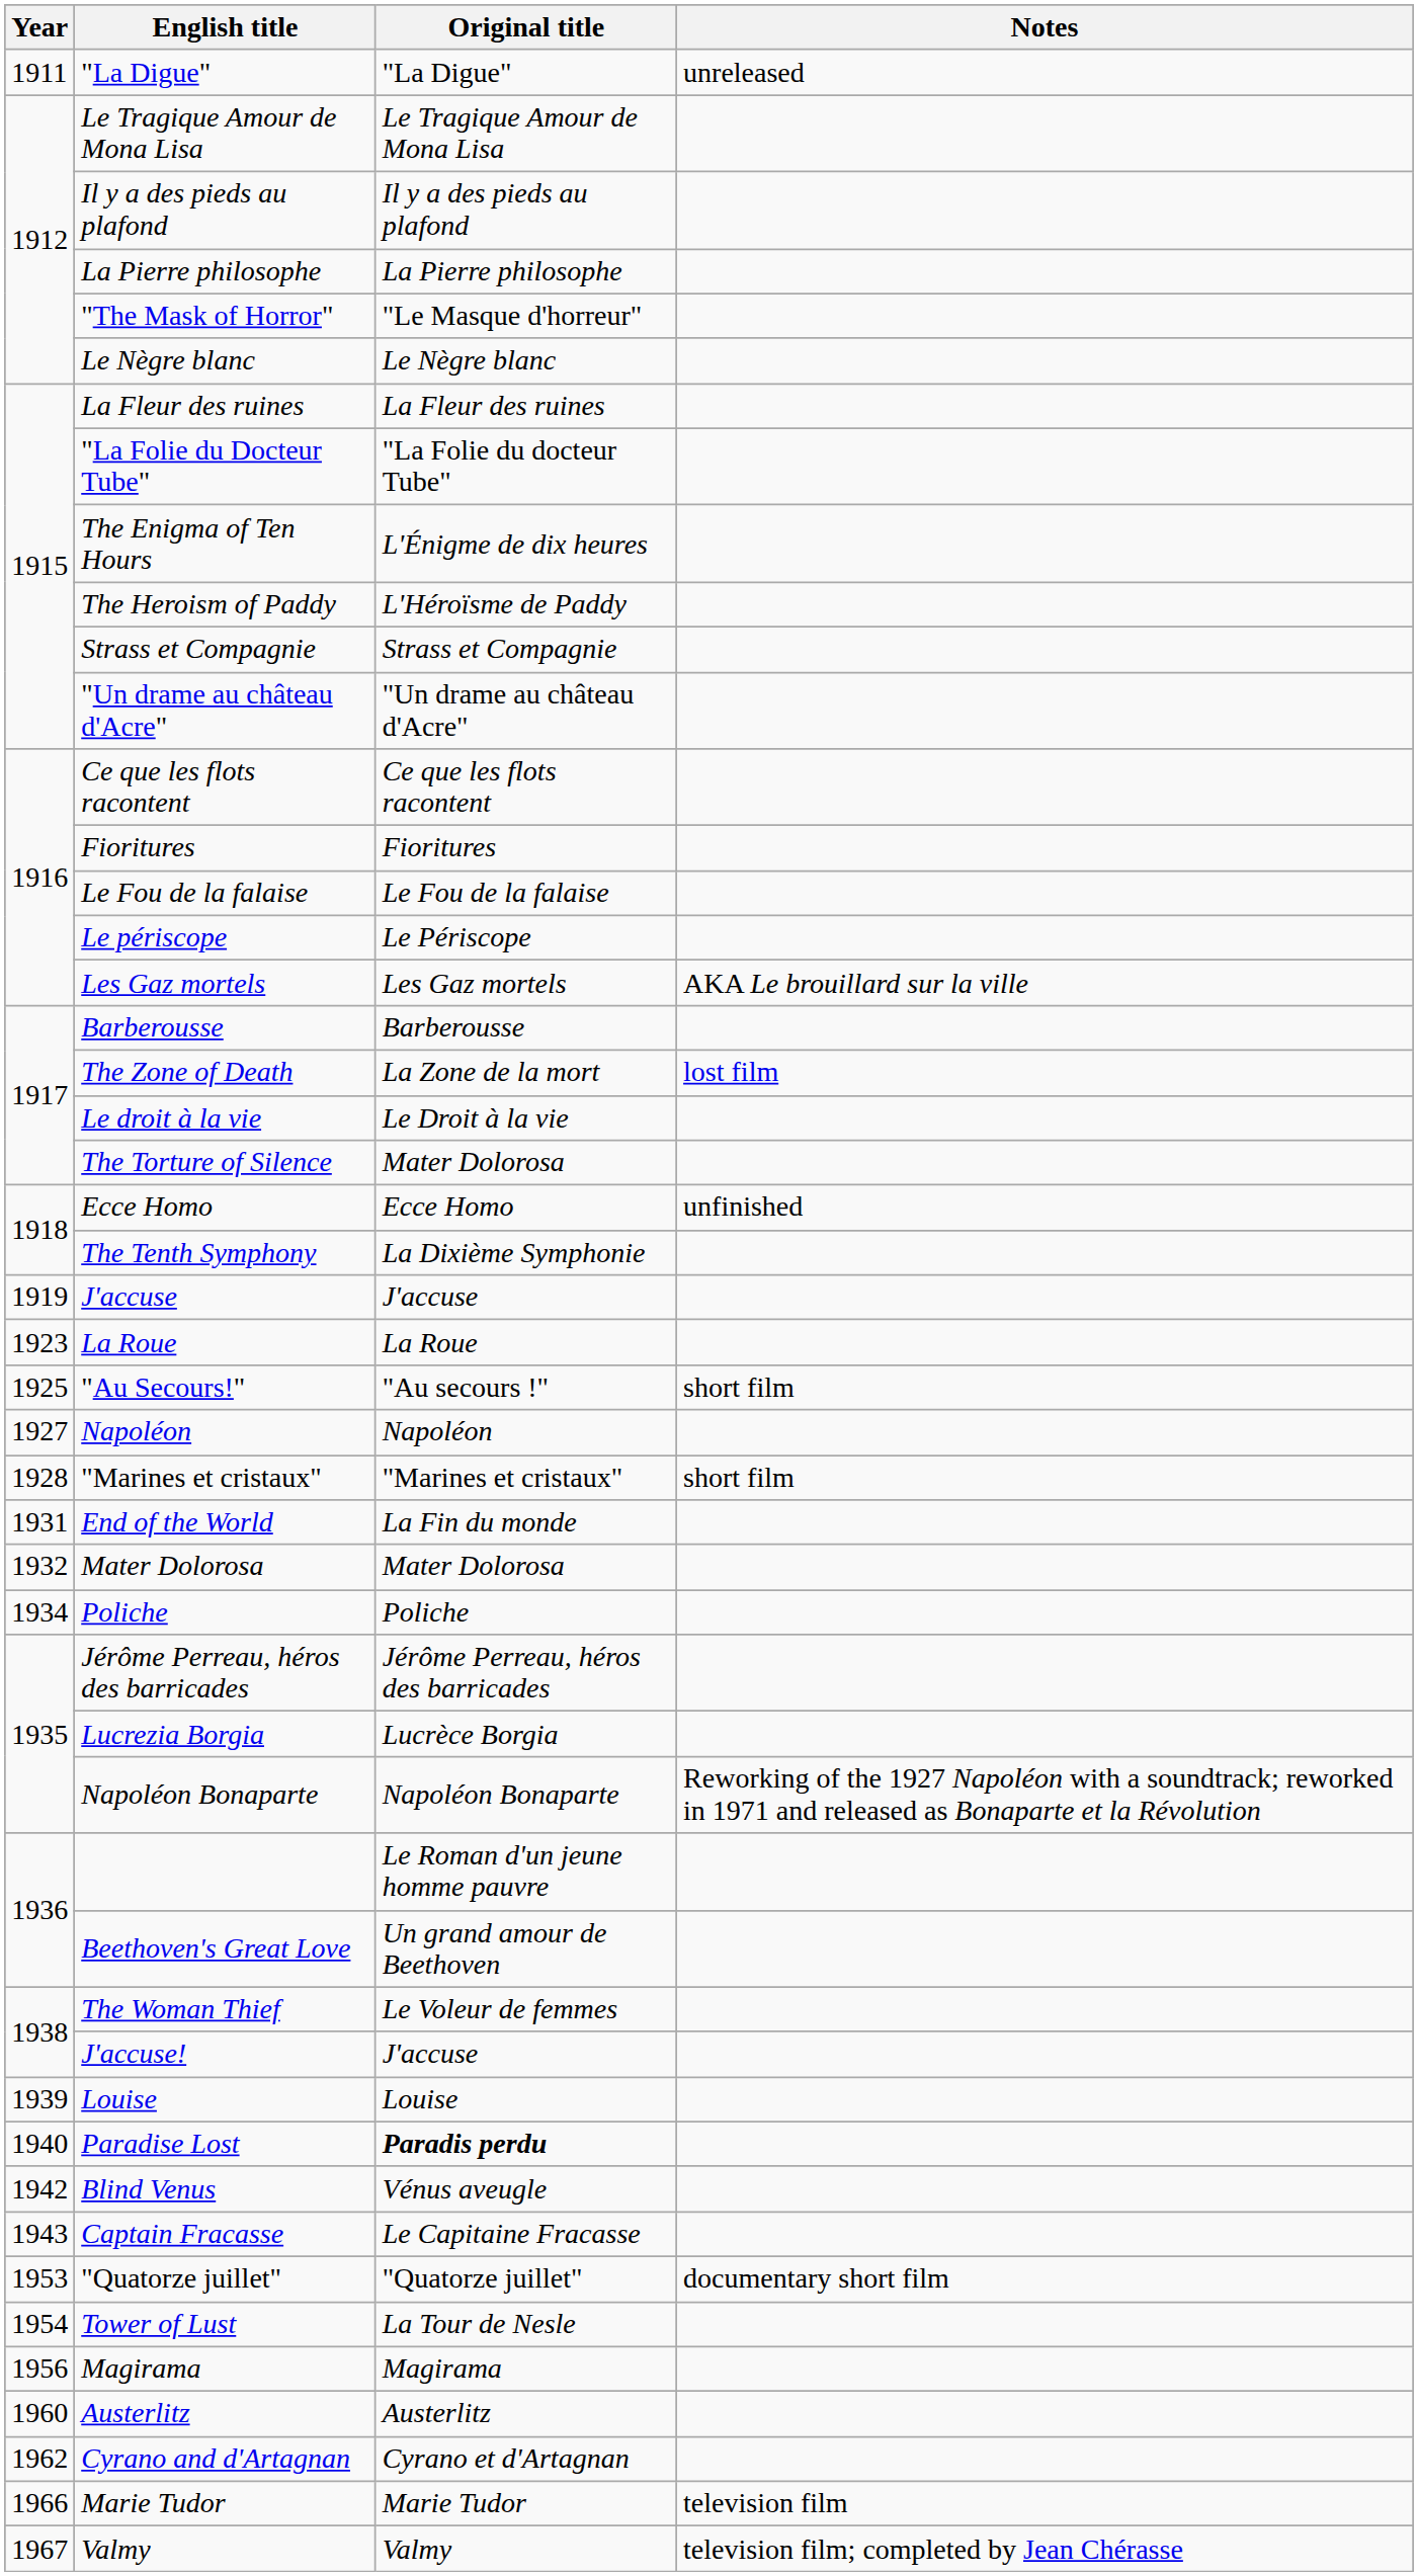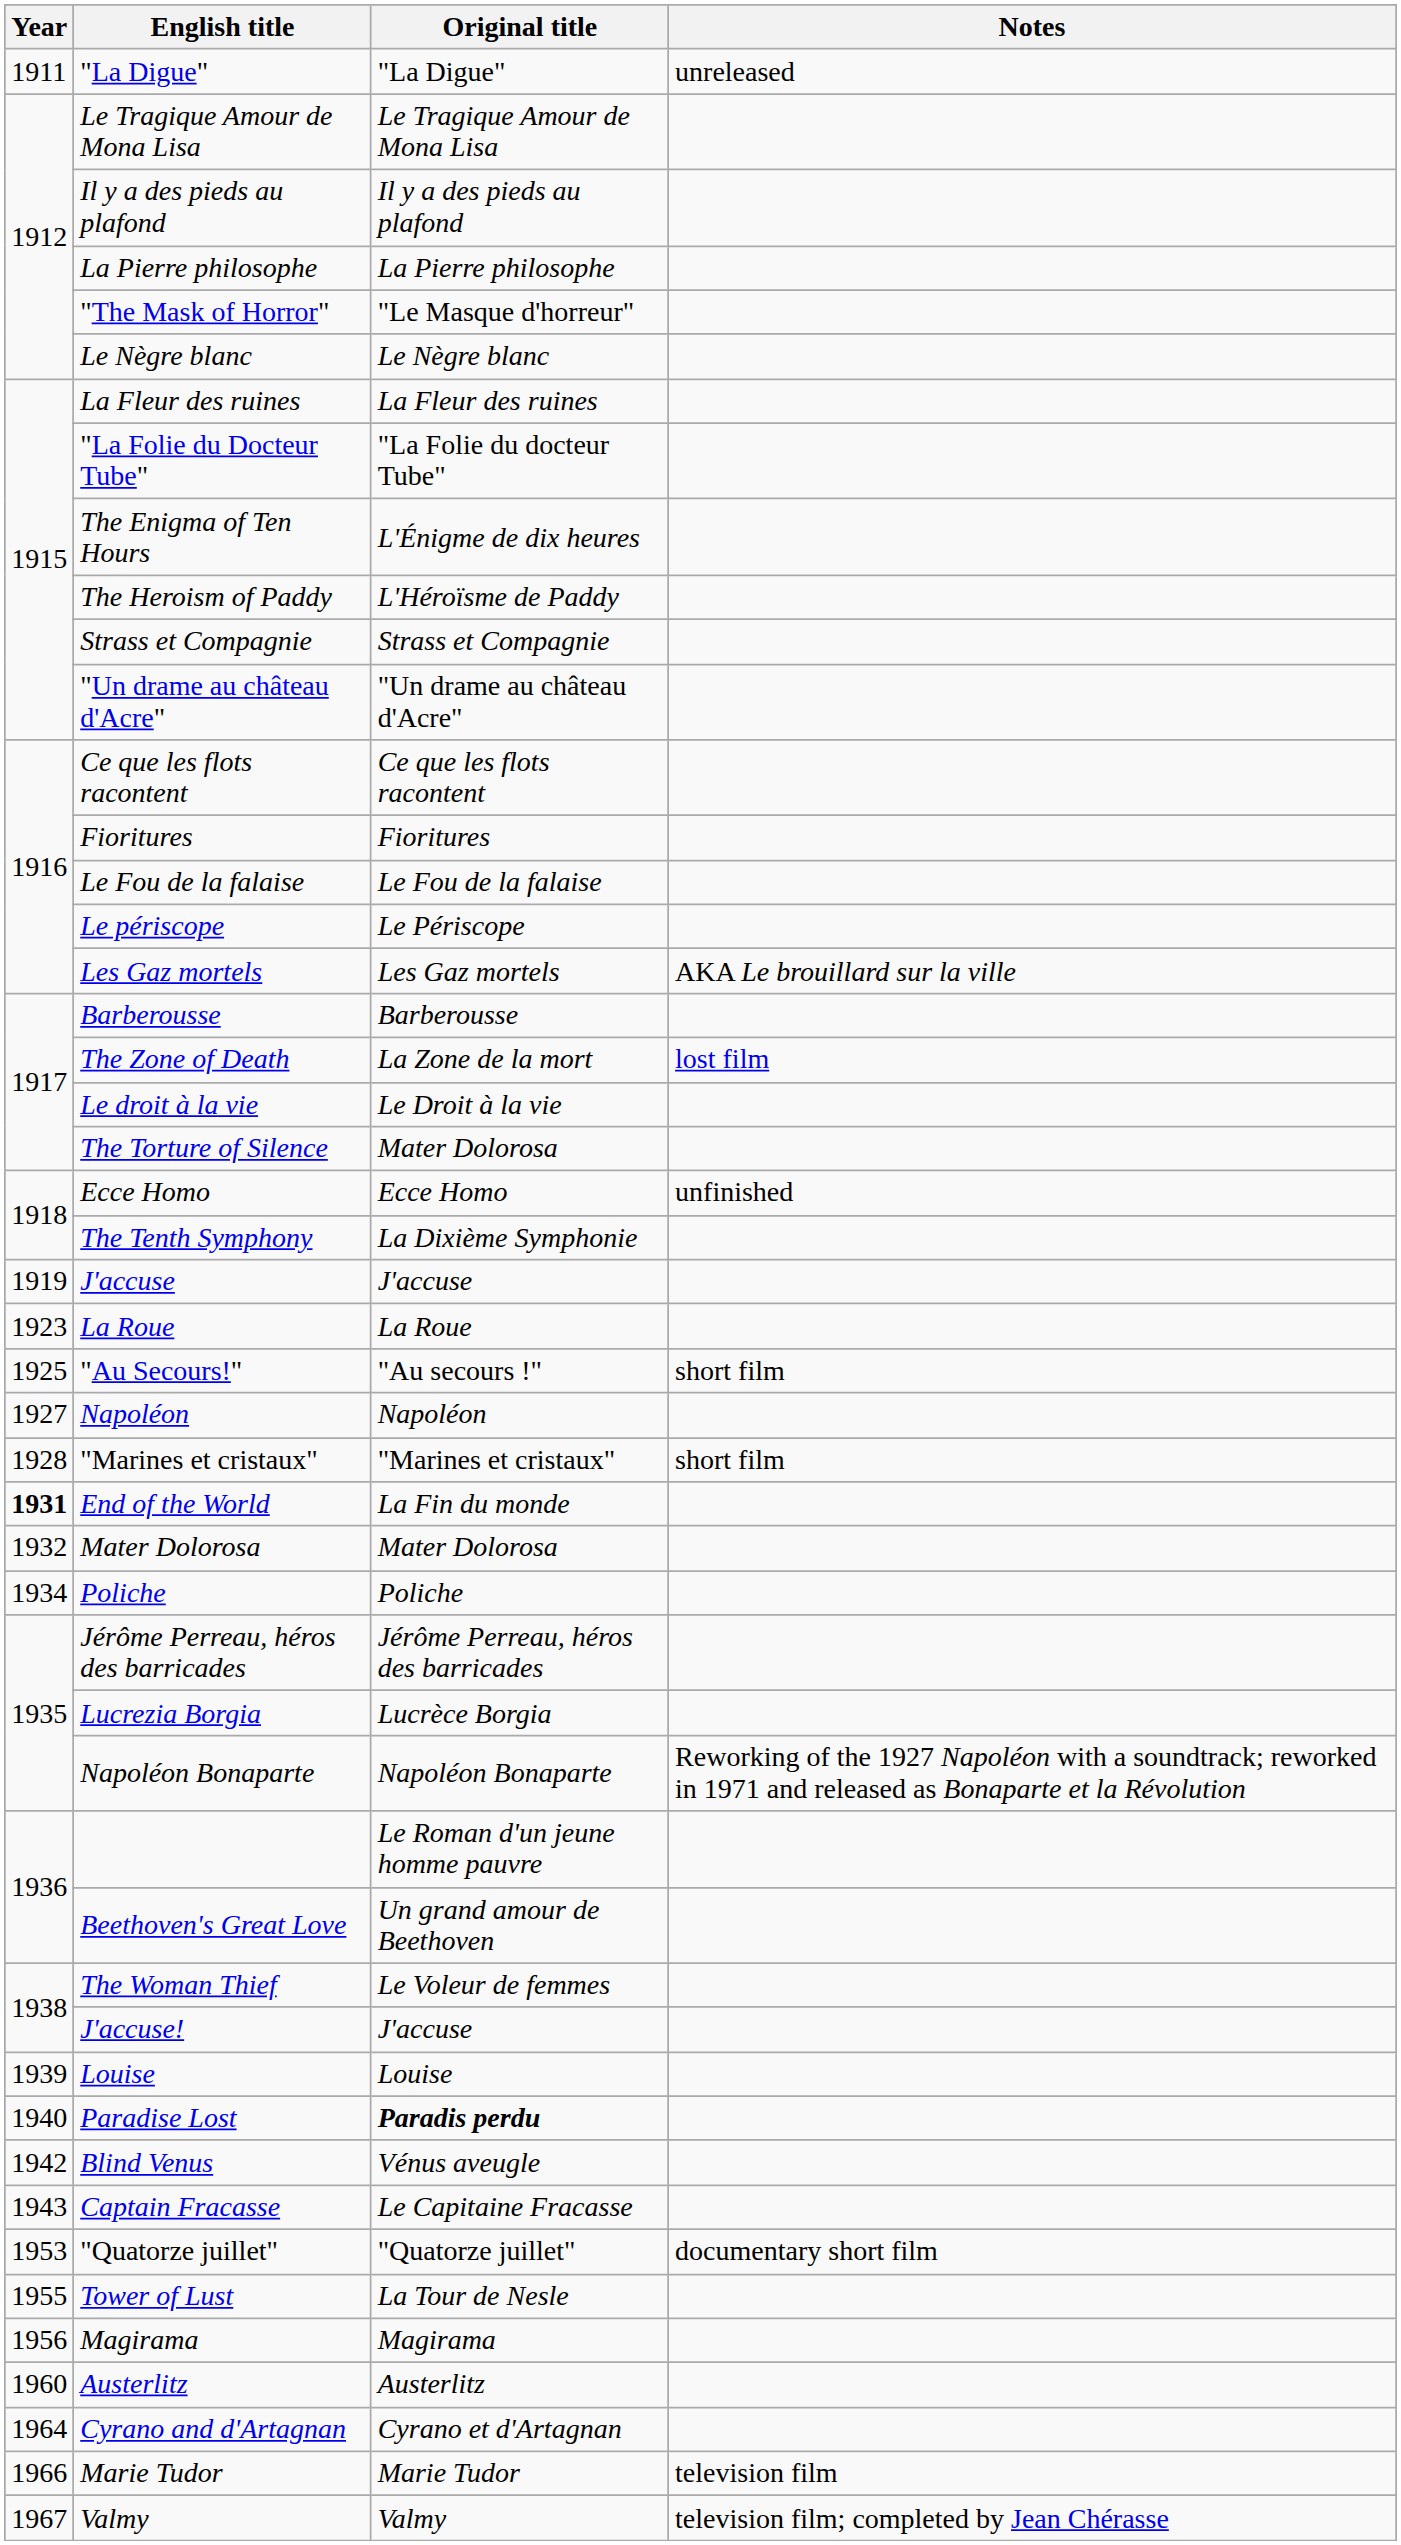 <table class="wikitable" width="90%" cellpadding="5">
 <tr>
 <th>Year</th>
 <th>English title</th>
 <th>Original title</th>
 <th>Notes</th>
 </tr>
 <tr>
 <td>1911</td>
 <td>"<a href='#'>La Digue</a>"</td>
 <td>"La Digue"</td>
 <td>unreleased</td>
 </tr>
 <tr>
 <td rowspan="5">1912</td>
 <td><em>Le Tragique Amour de Mona Lisa</em></td>
 <td><em>Le Tragique Amour de Mona Lisa</em></td>
 <td></td>
 </tr>
 <tr>
 <td><em>Il y a des pieds au plafond</em></td>
 <td><em>Il y a des pieds au plafond</em></td>
 <td></td>
 </tr>
 <tr>
 <td><em>La Pierre philosophe</em></td>
 <td><em>La Pierre philosophe</em></td>
 <td></td>
 </tr>
 <tr>
 <td>"<a href='#'>The Mask of Horror</a>"</td>
 <td>"Le Masque d'horreur"</td>
 <td></td>
 </tr>
 <tr>
 <td><em>Le Nègre blanc</em></td>
 <td><em>Le Nègre blanc</em></td>
 <td></td>
 </tr>
 <tr>
 <td rowspan="6">1915</td>
 <td><em>La Fleur des ruines</em></td>
 <td><em>La Fleur des ruines</em></td>
 <td></td>
 </tr>
 <tr>
 <td>"<a href='#'>La Folie du Docteur Tube</a>"</td>
 <td>"La Folie du docteur Tube"</td>
 <td></td>
 </tr>
 <tr>
 <td><em>The Enigma of Ten Hours</em></td>
 <td><em>L'Énigme de dix heures</em></td>
 <td></td>
 </tr>
 <tr>
 <td><em>The Heroism of Paddy</em></td>
 <td><em>L'Héroïsme de Paddy</em></td>
 <td></td>
 </tr>
 <tr>
 <td><em>Strass et Compagnie</em></td>
 <td><em>Strass et Compagnie</em></td>
 <td></td>
 </tr>
 <tr>
 <td>"<a href='#'>Un drame au château d'Acre</a>"</td>
 <td>"Un drame au château d'Acre"</td>
 <td></td>
 </tr>
 <tr>
 <td rowspan="5">1916</td>
 <td><em>Ce que les flots racontent</em></td>
 <td><em>Ce que les flots racontent</em></td>
 <td></td>
 </tr>
 <tr>
 <td><em>Fioritures</em></td>
 <td><em>Fioritures</em></td>
 <td></td>
 </tr>
 <tr>
 <td><em>Le Fou de la falaise</em></td>
 <td><em>Le Fou de la falaise</em></td>
 <td></td>
 </tr>
 <tr>
 <td><em><a href='#'>Le périscope</a></em></td>
 <td><em>Le Périscope</em></td>
 <td></td>
 </tr>
 <tr>
 <td><em><a href='#'>Les Gaz mortels</a></em></td>
 <td><em>Les Gaz mortels</em></td>
 <td>AKA <em>Le brouillard sur la ville</em></td>
 </tr>
 <tr>
 <td rowspan="4">1917</td>
 <td><em><a href='#'>Barberousse</a></em></td>
 <td><em>Barberousse</em></td>
 <td></td>
 </tr>
 <tr>
 <td><em><a href='#'>The Zone of Death</a></em></td>
 <td><em>La Zone de la mort</em></td>
 <td><a href='#'>lost film</a></td>
 </tr>
 <tr>
 <td><em><a href='#'>Le droit à la vie</a></em></td>
 <td><em>Le Droit à la vie</em></td>
 <td></td>
 </tr>
 <tr>
 <td><em><a href='#'>The Torture of Silence</a></em></td>
 <td><em>Mater Dolorosa</em></td>
 <td></td>
 </tr>
 <tr>
 <td rowspan="2">1918</td>
 <td><em>Ecce Homo</em></td>
 <td><em>Ecce Homo</em></td>
 <td>unfinished</td>
 </tr>
 <tr>
 <td><em><a href='#'>The Tenth Symphony</a></em></td>
 <td><em>La Dixième Symphonie</em></td>
 <td></td>
 </tr>
 <tr>
 <td>1919</td>
 <td><em><a href='#'>J'accuse</a></em></td>
 <td><em>J'accuse</em></td>
 <td></td>
 </tr>
 <tr>
 <td>1923</td>
 <td><em><a href='#'>La Roue</a></em></td>
 <td><em>La Roue</em></td>
 <td></td>
 </tr>
 <tr>
 <td>1925</td>
 <td>"<a href='#'>Au Secours!</a>"</td>
 <td>"Au secours !"</td>
 <td>short film</td>
 </tr>
 <tr>
 <td>1927</td>
 <td><em><a href='#'>Napoléon</a></em></td>
 <td><em>Napoléon</em></td>
 <td></td>
 </tr>
 <tr>
 <td>1928</td>
 <td>"Marines et cristaux"</td>
 <td>"Marines et cristaux"</td>
 <td>short film</td>
 </tr>
 <tr>
-<td>1931</td>
+<td><strong>1931</strong></td>
 <td><em><a href='#'>End of the World</a></em></td>
 <td><em>La Fin du monde</em></td>
 <td></td>
 </tr>
 <tr>
 <td>1932</td>
 <td><em>Mater Dolorosa</em></td>
 <td><em>Mater Dolorosa</em></td>
 <td></td>
 </tr>
 <tr>
 <td>1934</td>
 <td><em><a href='#'>Poliche</a></em></td>
 <td><em>Poliche</em></td>
 <td></td>
 </tr>
 <tr>
 <td rowspan="3">1935</td>
 <td><em>Jérôme Perreau, héros des barricades</em></td>
 <td><em>Jérôme Perreau, héros des barricades</em></td>
 <td></td>
 </tr>
 <tr>
 <td><em><a href='#'>Lucrezia Borgia</a></em></td>
 <td><em>Lucrèce Borgia</em></td>
 <td></td>
 </tr>
 <tr>
 <td><em>Napoléon Bonaparte</em></td>
 <td><em>Napoléon Bonaparte</em></td>
 <td>Reworking of the 1927 <em>Napoléon</em> with a soundtrack; reworked in 1971 and released as <em>Bonaparte et la Révolution</em></td>
 </tr>
 <tr>
 <td rowspan="2">1936</td>
 <td><em></em></td>
 <td><em>Le Roman d'un jeune homme pauvre</em></td>
 <td></td>
 </tr>
 <tr>
 <td><em><a href='#'>Beethoven's Great Love</a></em></td>
 <td><em>Un grand amour de Beethoven</em></td>
 <td></td>
 </tr>
 <tr>
 <td rowspan="2">1938</td>
 <td><em><a href='#'>The Woman Thief</a></em></td>
 <td><em>Le Voleur de femmes</em></td>
 <td></td>
 </tr>
 <tr>
 <td><em><a href='#'>J'accuse!</a></em></td>
 <td><em>J'accuse</em></td>
 <td></td>
 </tr>
 <tr>
 <td>1939</td>
 <td><em><a href='#'>Louise</a></em></td>
 <td><em>Louise</em></td>
 <td></td>
 </tr>
 <tr>
 <td>1940</td>
 <td><em><a href='#'>Paradise Lost</a></em></td>
 <td><strong><em>Paradis perdu</em></strong></td>
 <td></td>
 </tr>
 <tr>
 <td>1942</td>
 <td><em><a href='#'>Blind Venus</a></em></td>
 <td><em>Vénus aveugle</em></td>
 <td></td>
 </tr>
 <tr>
 <td>1943</td>
 <td><em><a href='#'>Captain Fracasse</a></em></td>
 <td><em>Le Capitaine Fracasse</em></td>
 <td></td>
 </tr>
 <tr>
 <td>1953</td>
 <td>"Quatorze juillet"</td>
 <td>"Quatorze juillet"</td>
 <td>documentary short film</td>
 </tr>
 <tr>
-<td>1954</td>
+<td>1955</td>
 <td><em><a href='#'>Tower of Lust</a></em></td>
 <td><em>La Tour de Nesle</em></td>
 <td></td>
 </tr>
 <tr>
 <td>1956</td>
 <td><em>Magirama</em></td>
 <td><em>Magirama</em></td>
 <td></td>
 </tr>
 <tr>
 <td>1960</td>
 <td><em><a href='#'>Austerlitz</a></em></td>
 <td><em>Austerlitz</em></td>
 <td></td>
 </tr>
 <tr>
-<td>1962</td>
+<td>1964</td>
 <td><em><a href='#'>Cyrano and d'Artagnan</a></em></td>
 <td><em>Cyrano et d'Artagnan</em></td>
 <td></td>
 </tr>
 <tr>
 <td>1966</td>
 <td><em>Marie Tudor</em></td>
 <td><em>Marie Tudor</em></td>
 <td>television film</td>
 </tr>
 <tr>
 <td>1967</td>
 <td><em>Valmy</em></td>
 <td><em>Valmy</em></td>
 <td>television film; completed by <a href='#'>Jean Chérasse</a></td>
 </tr>
 </table>
